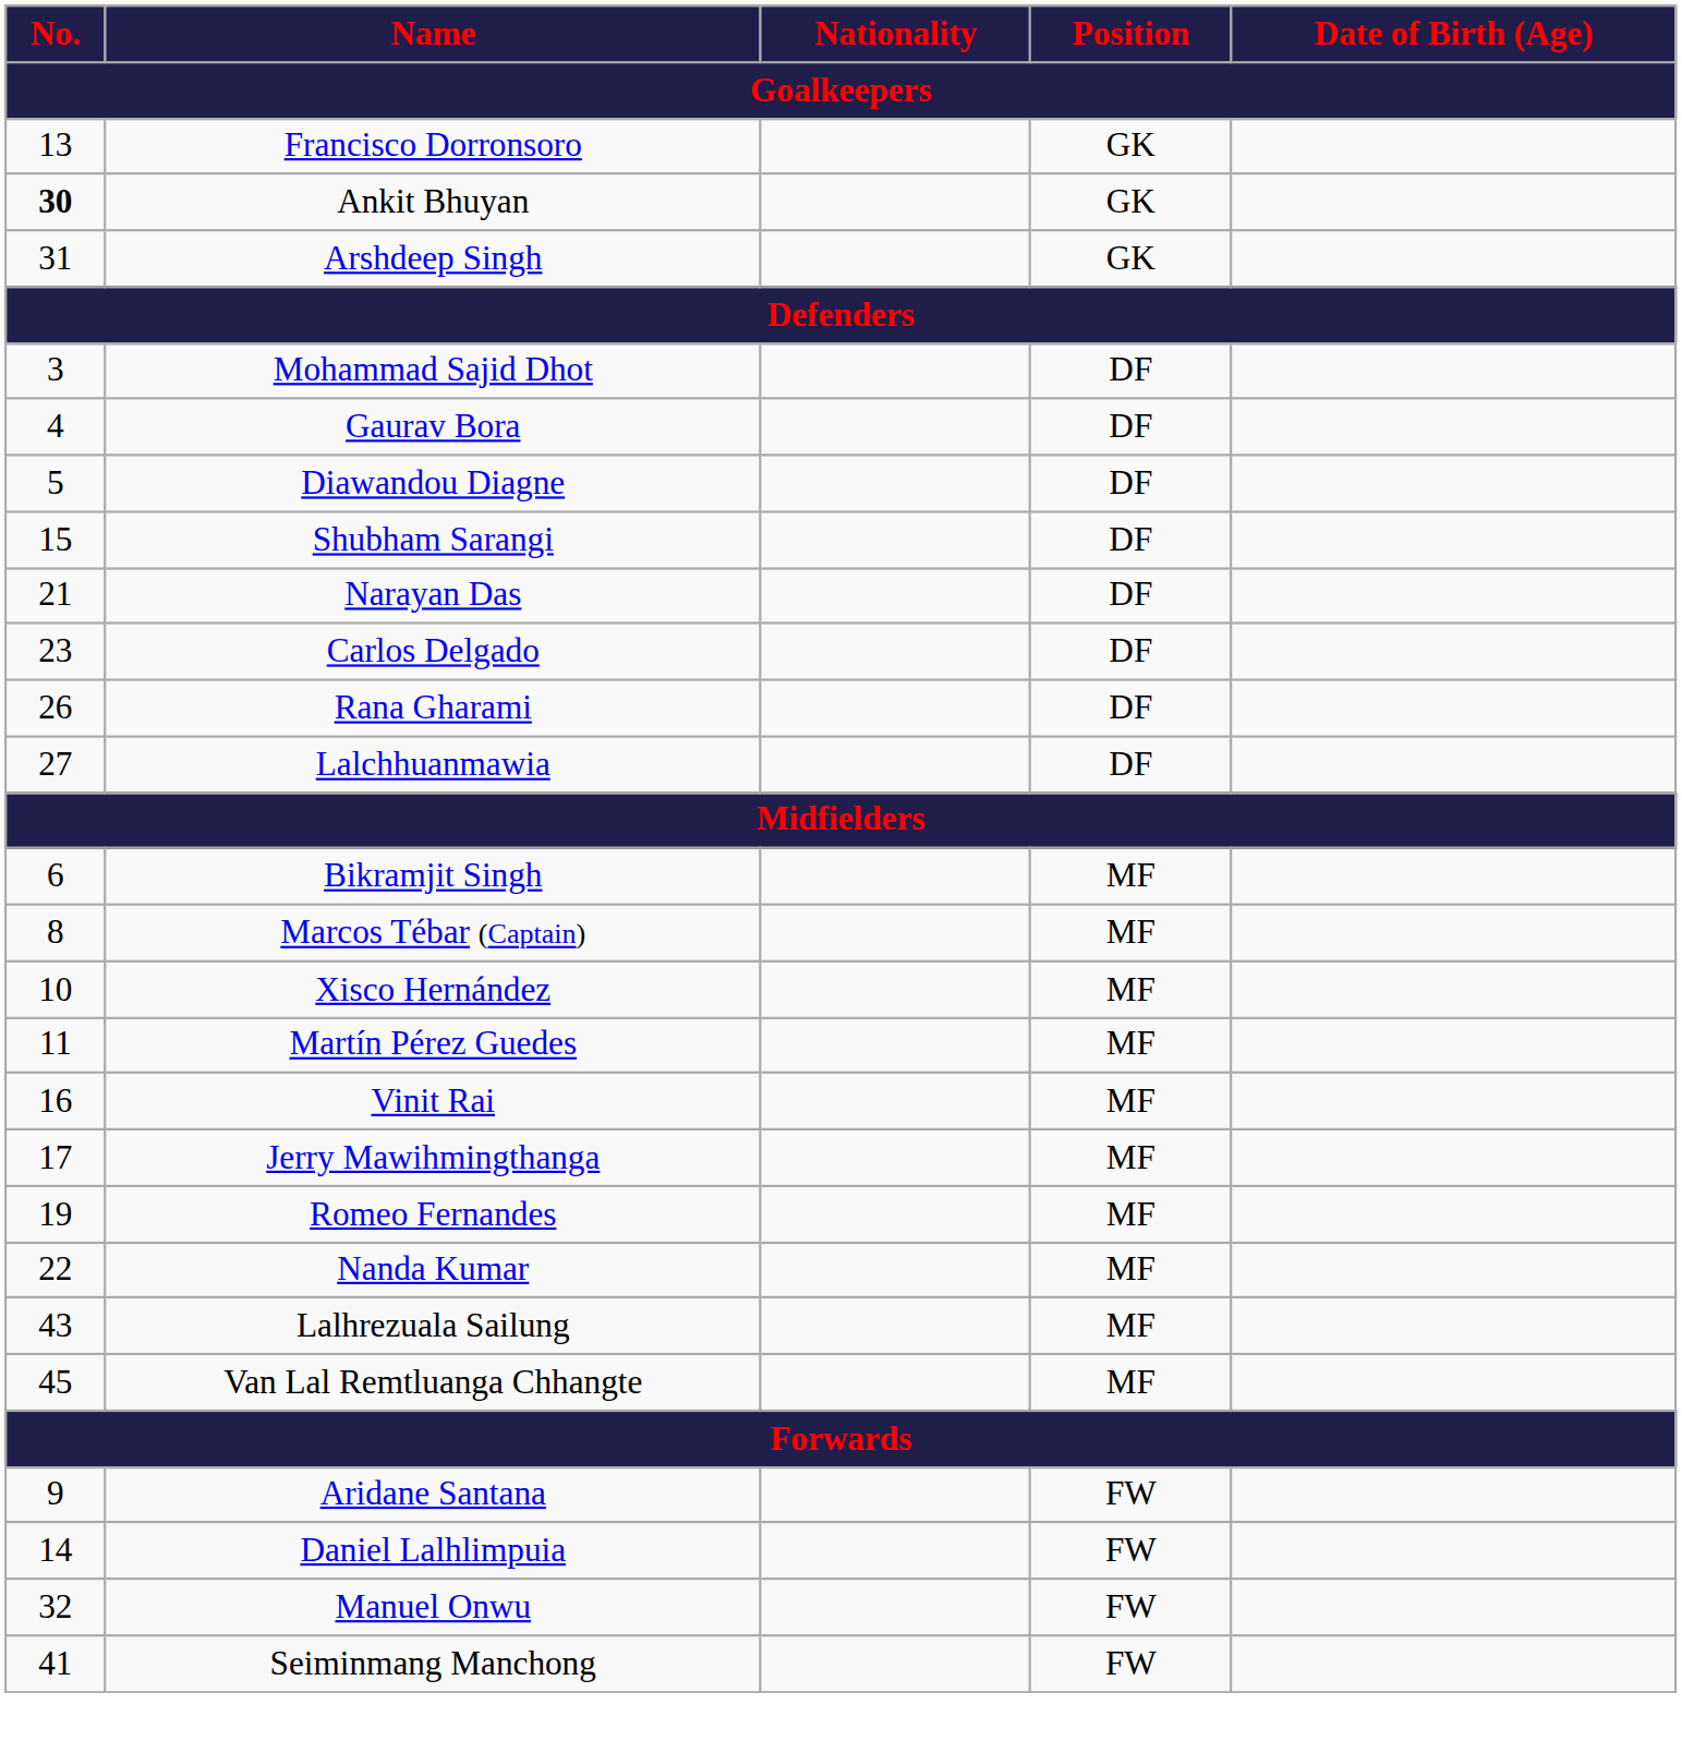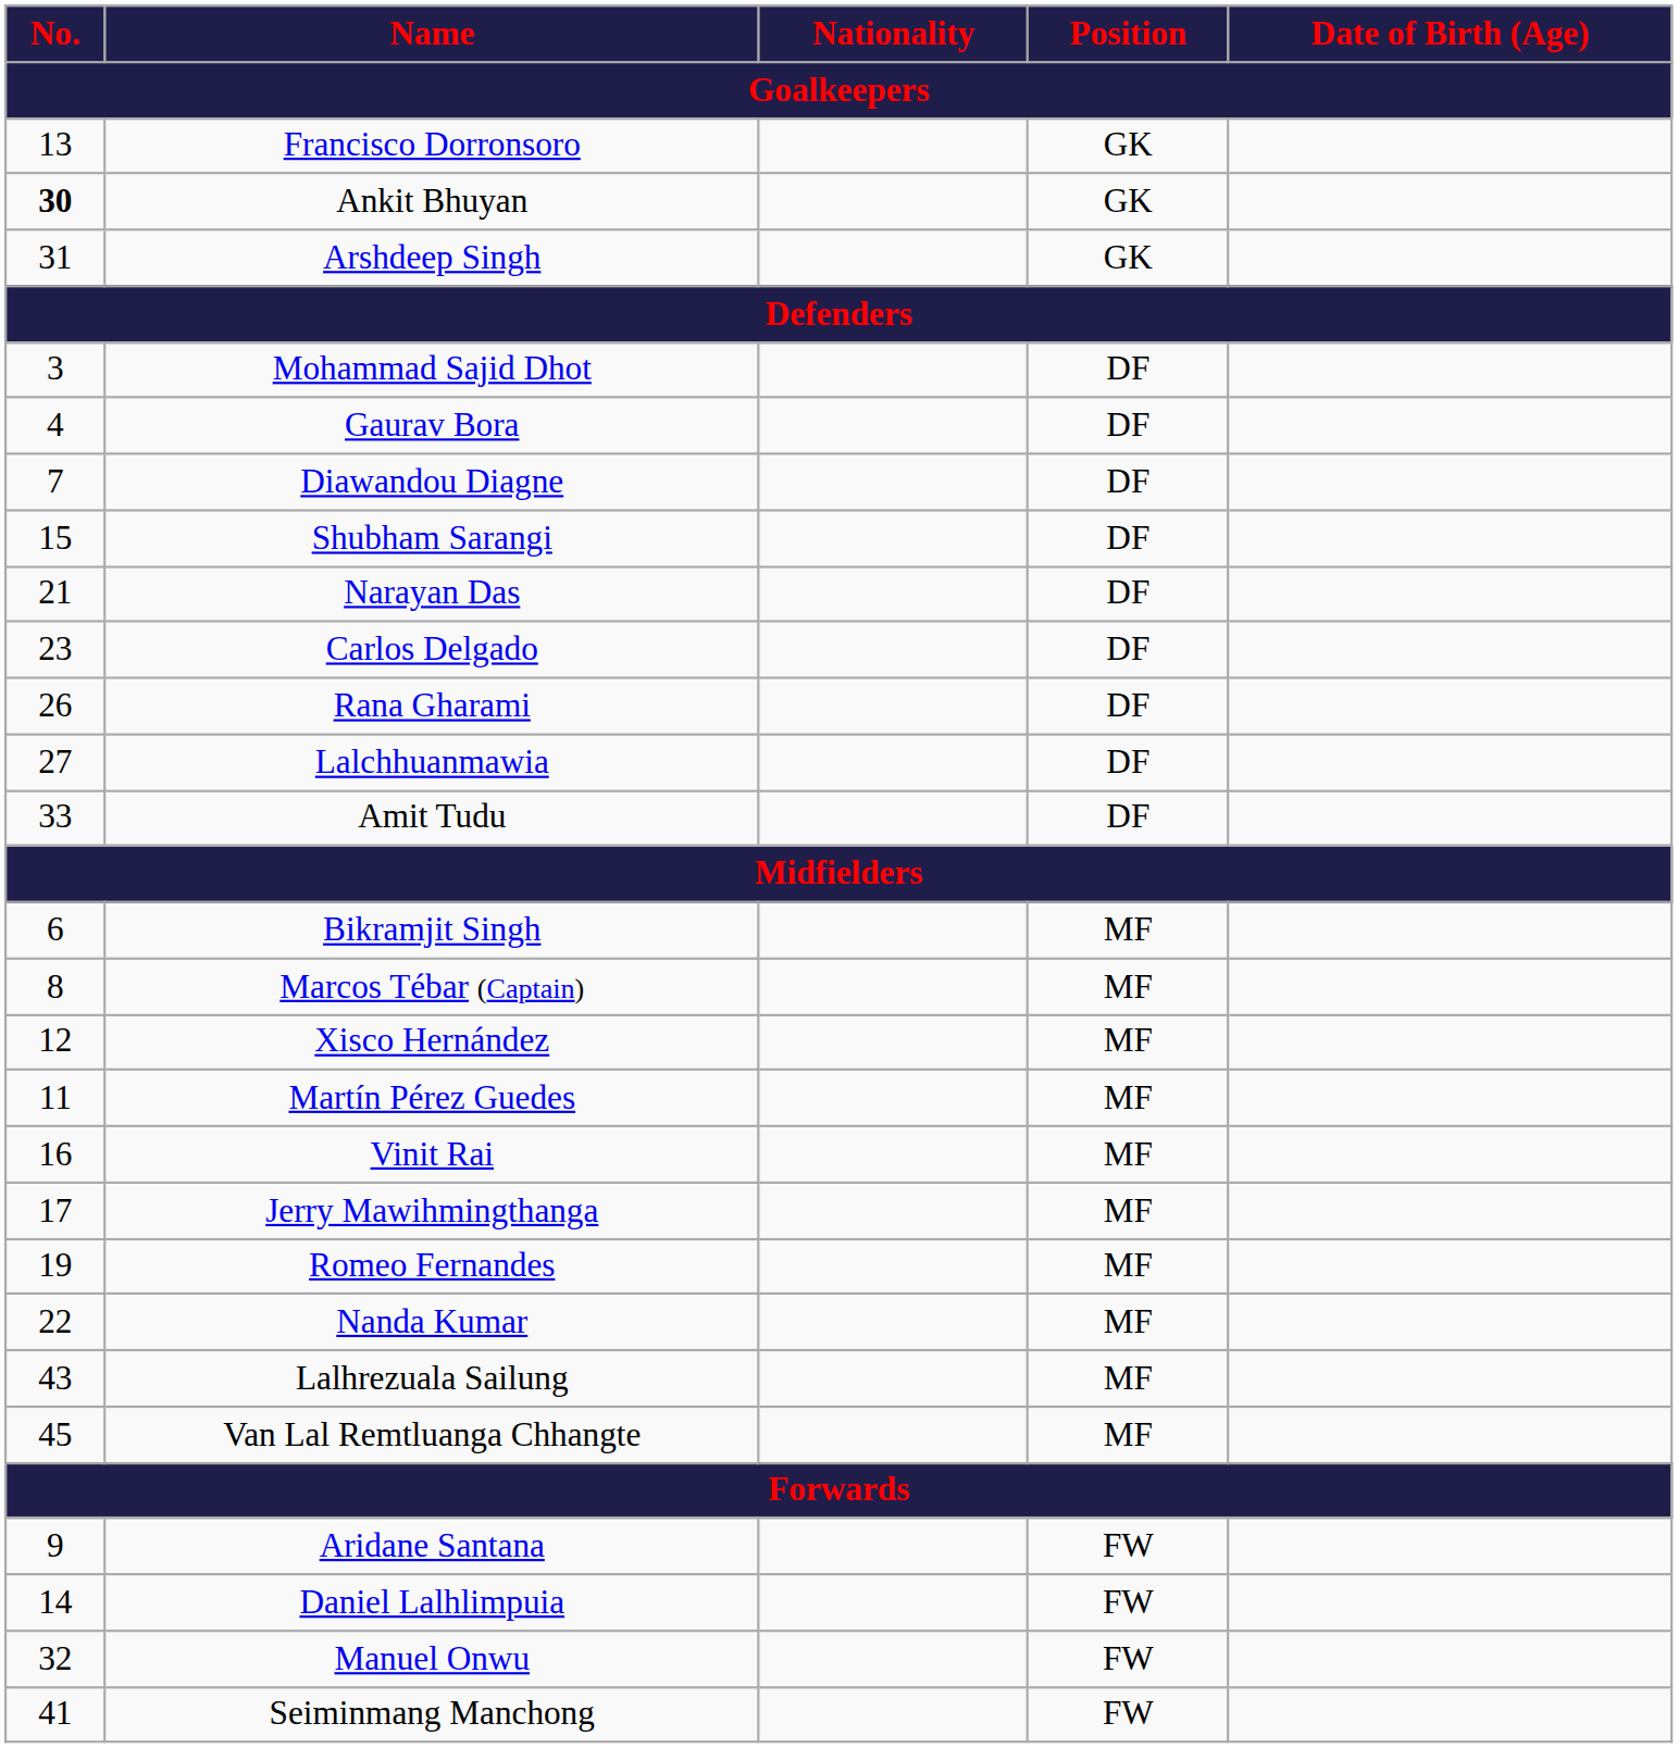 <table class="wikitable" style="text-align:center; font-size:90%; width:80%;">
 <tr>
 <th style="background:#1f1d4a; color:#FF0000; text-align:center;">No.</th>
 <th style="background:#1f1d4a; color:#FF0000; text-align:center;">Name</th>
 <th style="background:#1f1d4a; color:#FF0000; text-align:center;">Nationality</th>
 <th style="background:#1f1d4a; color:#FF0000; text-align:center;">Position</th>
 <th style="background:#1f1d4a; color:#FF0000; text-align:center;">Date of Birth (Age)</th>
 </tr>
 <tr>
 <th colspan="5" style="background:#1f1d4a; color:#FF0000; text-align:center;">Goalkeepers</th>
 </tr>
 <tr>
 <td>13</td>
 <td><a href='#'>Francisco Dorronsoro</a></td>
 <td></td>
 <td>GK</td>
 <td></td>
 </tr>
 <tr>
 <td><strong>30</strong></td>
 <td>Ankit Bhuyan</td>
 <td></td>
 <td>GK</td>
 <td></td>
 </tr>
 <tr>
 <td>31</td>
 <td><a href='#'>Arshdeep Singh</a></td>
 <td></td>
 <td>GK</td>
 <td></td>
 </tr>
 <tr>
 <th colspan="5" style="background:#1f1d4a; color:#FF0000; text-align:center;">Defenders</th>
 </tr>
 <tr>
 <td>3</td>
 <td><a href='#'>Mohammad Sajid Dhot</a></td>
 <td></td>
 <td>DF</td>
 <td></td>
 </tr>
 <tr>
 <td>4</td>
 <td><a href='#'>Gaurav Bora</a></td>
 <td></td>
 <td>DF</td>
 <td></td>
 </tr>
 <tr>
-<td>5</td>
+<td>7</td>
 <td><a href='#'>Diawandou Diagne</a></td>
 <td></td>
 <td>DF</td>
 <td></td>
 </tr>
 <tr>
 <td>15</td>
 <td><a href='#'>Shubham Sarangi</a></td>
 <td></td>
 <td>DF</td>
 <td></td>
 </tr>
 <tr>
 <td>21</td>
 <td><a href='#'>Narayan Das</a></td>
 <td></td>
 <td>DF</td>
 <td></td>
 </tr>
 <tr>
 <td>23</td>
 <td><a href='#'>Carlos Delgado</a></td>
 <td></td>
 <td>DF</td>
 <td></td>
 </tr>
 <tr>
 <td>26</td>
 <td><a href='#'>Rana Gharami</a></td>
 <td></td>
 <td>DF</td>
 <td></td>
 </tr>
 <tr>
 <td>27</td>
 <td><a href='#'>Lalchhuanmawia</a></td>
 <td></td>
 <td>DF</td>
 <td></td>
 </tr>
 <tr>
+<td>33</td>
+<td>Amit Tudu</td>
+<td></td>
+<td>DF</td>
+<td></td>
+</tr>
+<tr>
 <th colspan="5" style="background:#1f1d4a; color:#FF0000; text-align:center;">Midfielders</th>
 </tr>
 <tr>
 <td>6</td>
 <td><a href='#'>Bikramjit Singh</a></td>
 <td></td>
 <td>MF</td>
 <td></td>
 </tr>
 <tr>
 <td>8</td>
 <td><a href='#'>Marcos Tébar</a> <small> (<a href='#'>Captain</a>) </small></td>
 <td></td>
 <td>MF</td>
 <td></td>
 </tr>
 <tr>
-<td>10</td>
+<td>12</td>
 <td><a href='#'>Xisco Hernández</a></td>
 <td></td>
 <td>MF</td>
 <td></td>
 </tr>
 <tr>
 <td>11</td>
 <td><a href='#'>Martín Pérez Guedes</a></td>
 <td></td>
 <td>MF</td>
 <td></td>
 </tr>
 <tr>
 <td>16</td>
 <td><a href='#'>Vinit Rai</a></td>
 <td></td>
 <td>MF</td>
 <td></td>
 </tr>
 <tr>
 <td>17</td>
 <td><a href='#'>Jerry Mawihmingthanga</a></td>
 <td></td>
 <td>MF</td>
 <td></td>
 </tr>
 <tr>
 <td>19</td>
 <td><a href='#'>Romeo Fernandes</a></td>
 <td></td>
 <td>MF</td>
 <td></td>
 </tr>
 <tr>
 <td>22</td>
 <td><a href='#'>Nanda Kumar</a></td>
 <td></td>
 <td>MF</td>
 <td></td>
 </tr>
 <tr>
 <td>43</td>
 <td>Lalhrezuala Sailung</td>
 <td></td>
 <td>MF</td>
 <td></td>
 </tr>
 <tr>
 <td>45</td>
 <td>Van Lal Remtluanga Chhangte</td>
 <td></td>
 <td>MF</td>
 <td></td>
 </tr>
 <tr>
 <th colspan="5" style="background:#1f1d4a; color:#FF0000; text-align:center;">Forwards</th>
 </tr>
 <tr>
 <td>9</td>
 <td><a href='#'>Aridane Santana</a></td>
 <td></td>
 <td>FW</td>
 <td></td>
 </tr>
 <tr>
 <td>14</td>
 <td><a href='#'>Daniel Lalhlimpuia</a></td>
 <td></td>
 <td>FW</td>
 <td></td>
 </tr>
 <tr>
 <td>32</td>
 <td><a href='#'>Manuel Onwu</a></td>
 <td></td>
 <td>FW</td>
 <td></td>
 </tr>
 <tr>
 <td>41</td>
 <td>Seiminmang Manchong</td>
 <td></td>
 <td>FW</td>
 <td></td>
 </tr>
 </table>
